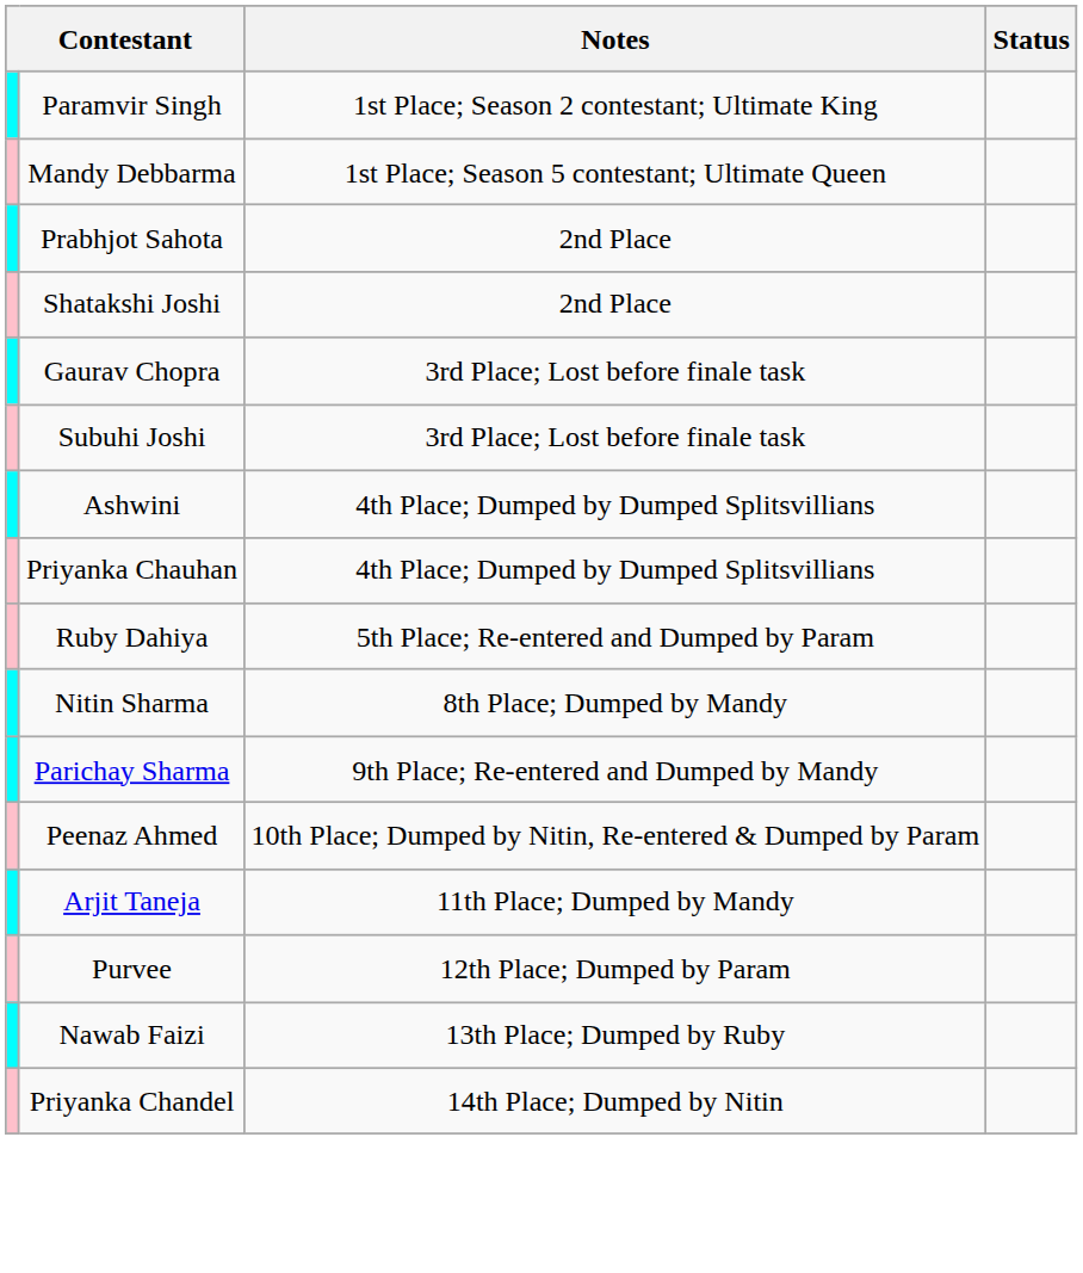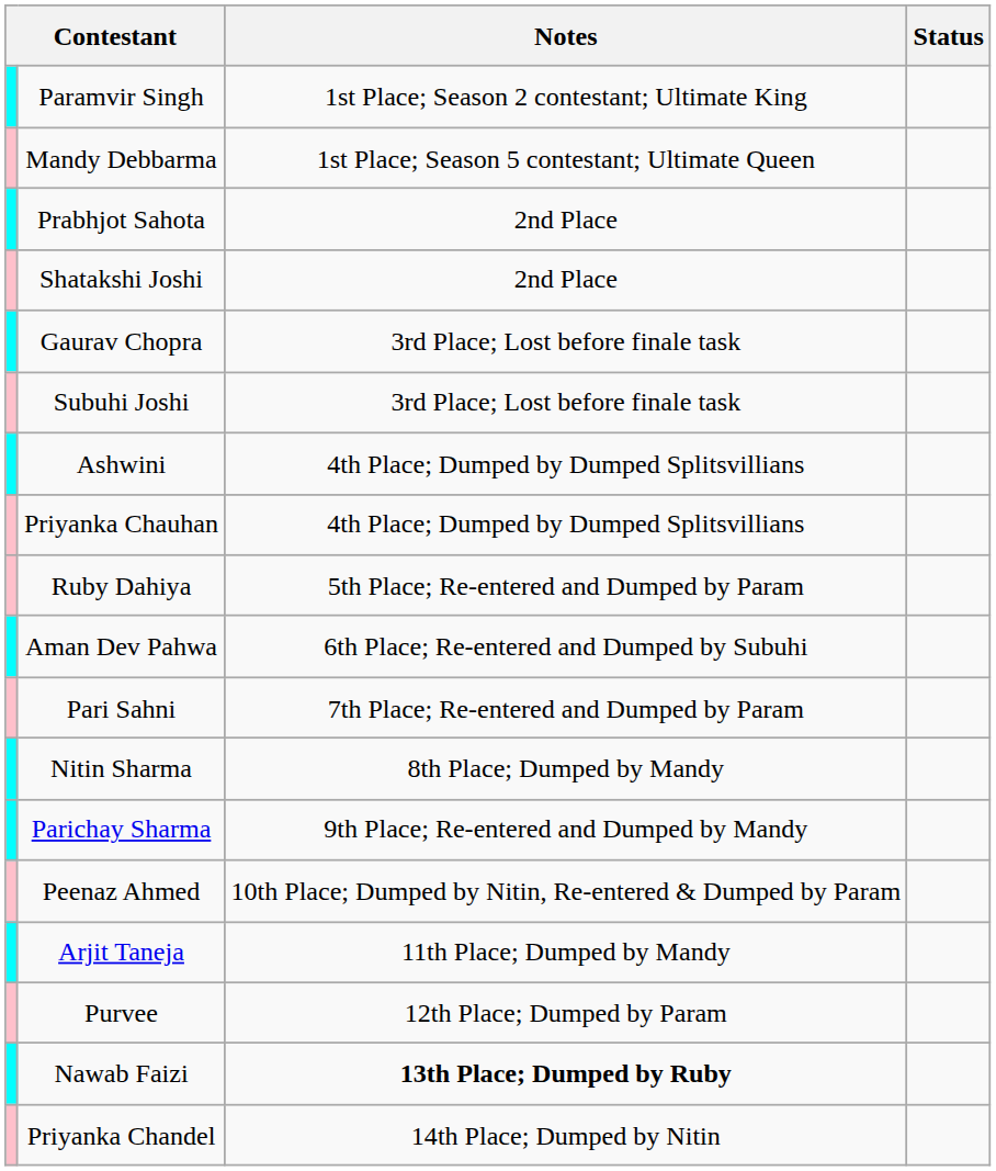 <table class="wikitable sortable" style=" text-align:center; font-size:85%;  line-height:25px; width:auto;">
 <tr>
 <th colspan="2">Contestant</th>
 <th scope="col">Notes</th>
 <th>Status</th>
 </tr>
 <tr>
 <th style="background:#00FFFF;"></th>
 <td>Paramvir Singh</td>
 <td>1st Place; Season 2 contestant; Ultimate King</td>
 <td></td>
 </tr>
 <tr>
 <th style="background:#FFC0CB;"></th>
 <td>Mandy Debbarma</td>
 <td>1st Place; Season 5 contestant; Ultimate Queen</td>
 <td></td>
 </tr>
 <tr>
 <th style="background:#00FFFF;"></th>
 <td>Prabhjot Sahota</td>
 <td>2nd Place</td>
 <td></td>
 </tr>
 <tr>
 <th style="background:#FFC0CB;"></th>
 <td>Shatakshi Joshi</td>
 <td>2nd Place</td>
 <td></td>
 </tr>
 <tr>
 <th style="background:#00FFFF;"></th>
 <td>Gaurav Chopra</td>
 <td>3rd Place; Lost before finale task</td>
 <td></td>
 </tr>
 <tr>
 <th style="background:#FFC0CB;"></th>
 <td>Subuhi Joshi</td>
 <td>3rd Place; Lost before finale task</td>
 <td></td>
 </tr>
 <tr>
 <th style="background:#00FFFF;"></th>
 <td>Ashwini</td>
 <td>4th Place; Dumped by Dumped Splitsvillians</td>
 <td></td>
 </tr>
 <tr>
 <th style="background:#FFC0CB;"></th>
 <td>Priyanka Chauhan</td>
 <td>4th Place; Dumped by Dumped Splitsvillians</td>
 <td></td>
 </tr>
 <tr>
 <th style="background:#FFC0CB;"></th>
 <td>Ruby Dahiya</td>
 <td>5th Place; Re-entered and Dumped by Param</td>
 <td></td>
 </tr>
 <tr>
 <th style="background:#00FFFF;"></th>
+<td>Aman Dev Pahwa</td>
+<td>6th Place; Re-entered and Dumped by Subuhi</td>
+<td></td>
+</tr>
+<tr>
+<th style="background:#FFC0CB;"></th>
+<td>Pari Sahni</td>
+<td>7th Place; Re-entered and Dumped by Param</td>
+<td></td>
+</tr>
+<tr>
+<th style="background:#00FFFF;"></th>
 <td>Nitin Sharma</td>
 <td>8th Place; Dumped by Mandy</td>
 <td></td>
 </tr>
 <tr>
 <th style="background:#00FFFF;"></th>
 <td><a href='#'>Parichay Sharma</a></td>
 <td>9th Place; Re-entered and Dumped by Mandy</td>
 <td></td>
 </tr>
 <tr>
 <th style="background:#FFC0CB;"></th>
 <td>Peenaz Ahmed</td>
 <td>10th Place; Dumped by Nitin, Re-entered & Dumped by Param</td>
 <td></td>
 </tr>
 <tr>
 <th style="background:#00FFFF;"></th>
 <td><a href='#'>Arjit Taneja</a></td>
 <td>11th Place; Dumped by Mandy</td>
 <td></td>
 </tr>
 <tr>
 <th style="background:#FFC0CB;"></th>
 <td>Purvee</td>
 <td>12th Place; Dumped by Param</td>
 <td></td>
 </tr>
 <tr>
 <th style="background:#00FFFF;"></th>
 <td>Nawab Faizi</td>
-<td>13th Place; Dumped by Ruby</td>
+<td><strong>13th Place; Dumped by Ruby</strong></td>
 <td></td>
 </tr>
 <tr>
 <th style="background:#FFC0CB;"></th>
 <td>Priyanka Chandel</td>
 <td>14th Place; Dumped by Nitin</td>
 <td></td>
 </tr>
 </table>
